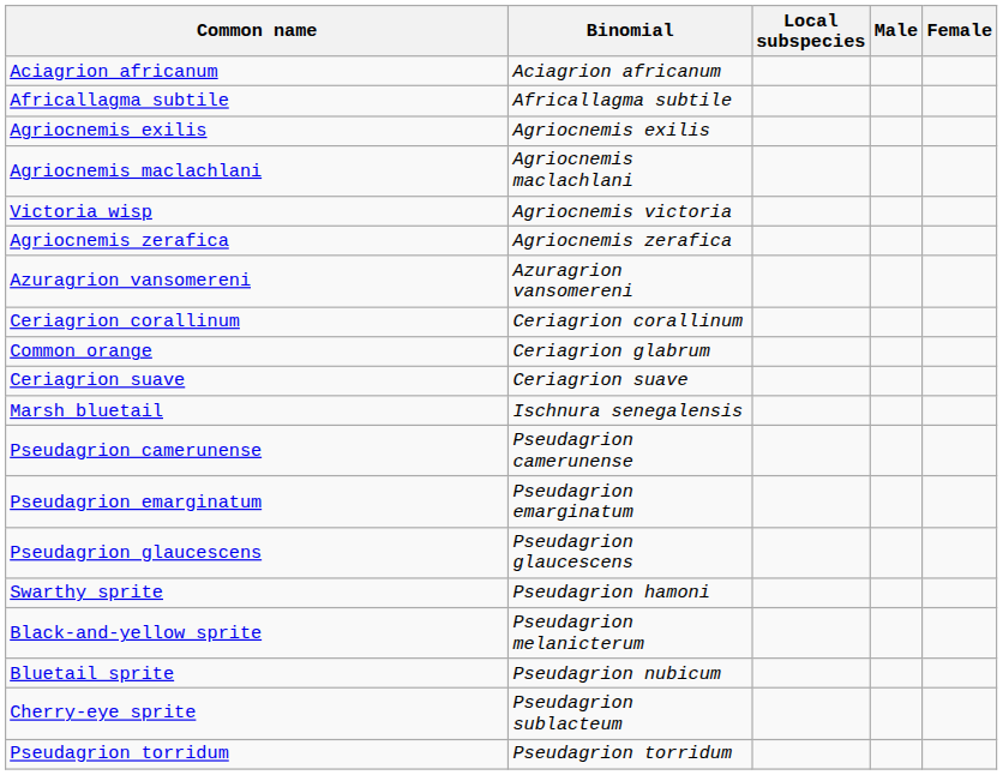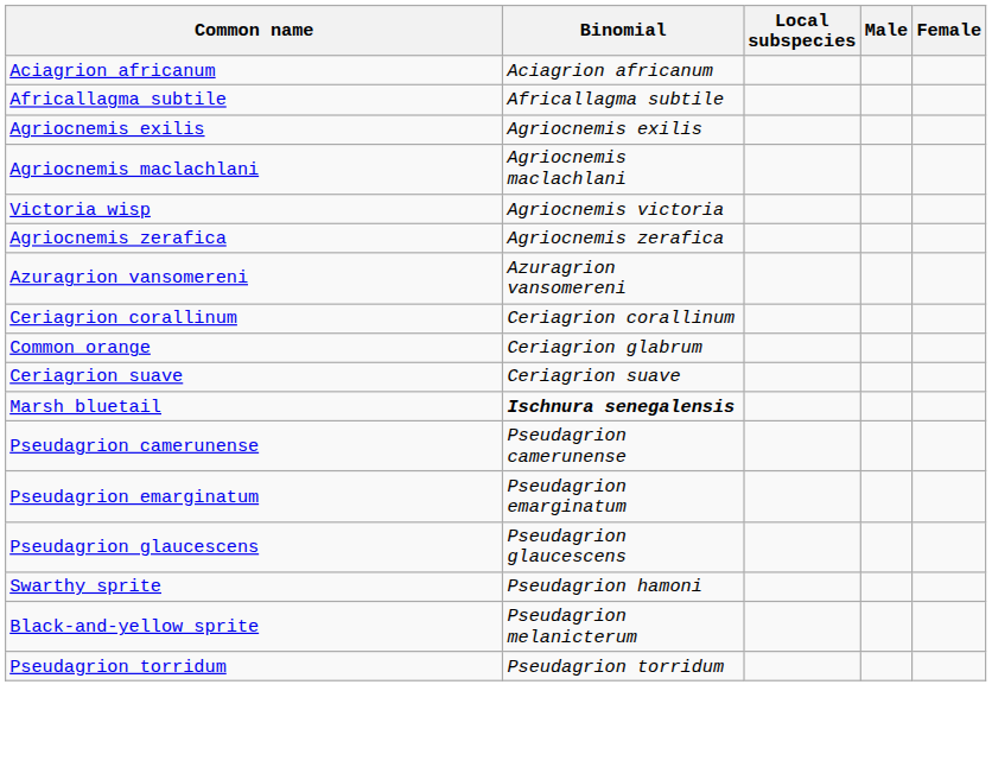 <table width=80% class="wikitable">
 <tr>
 <th width=70%>Common name</th>
 <th width=100%>Binomial</th>
 <th width=20%>Local subspecies</th>
 <th width=20%>Male</th>
 <th width=20%>Female</th>
 </tr>
 <tr>
 <td><a href='#'>Aciagrion africanum</a></td>
 <td><em>Aciagrion africanum</em></td>
 <td></td>
 <td></td>
 <td></td>
 </tr>
 <tr>
 <td><a href='#'>Africallagma subtile</a></td>
 <td><em>Africallagma subtile</em></td>
 <td></td>
 <td></td>
 <td></td>
 </tr>
 <tr>
 <td><a href='#'>Agriocnemis exilis</a></td>
 <td><em>Agriocnemis exilis</em></td>
 <td></td>
 <td></td>
 <td></td>
 </tr>
 <tr>
 <td><a href='#'>Agriocnemis maclachlani</a></td>
 <td><em>Agriocnemis maclachlani</em></td>
 <td></td>
 <td></td>
 <td></td>
 </tr>
 <tr>
 <td><a href='#'>Victoria wisp</a></td>
 <td><em>Agriocnemis victoria</em></td>
 <td></td>
 <td></td>
 <td></td>
 </tr>
 <tr>
 <td><a href='#'>Agriocnemis zerafica</a></td>
 <td><em>Agriocnemis zerafica</em></td>
 <td></td>
 <td></td>
 <td></td>
 </tr>
 <tr>
 <td><a href='#'>Azuragrion vansomereni</a></td>
 <td><em>Azuragrion vansomereni</em></td>
 <td></td>
 <td></td>
 <td></td>
 </tr>
 <tr>
 <td><a href='#'>Ceriagrion corallinum</a></td>
 <td><em>Ceriagrion corallinum</em></td>
 <td></td>
 <td></td>
 <td></td>
 </tr>
 <tr>
 <td><a href='#'>Common orange</a></td>
 <td><em>Ceriagrion glabrum</em></td>
 <td></td>
 <td></td>
 <td></td>
 </tr>
 <tr>
 <td><a href='#'>Ceriagrion suave</a></td>
 <td><em>Ceriagrion suave</em></td>
 <td></td>
 <td></td>
 <td></td>
 </tr>
 <tr>
 <td><a href='#'>Marsh bluetail</a></td>
-<td><em>Ischnura senegalensis</em></td>
+<td><strong><em>Ischnura senegalensis</em></strong></td>
 <td></td>
 <td></td>
 <td></td>
 </tr>
 <tr>
 <td><a href='#'>Pseudagrion camerunense</a></td>
 <td><em>Pseudagrion camerunense</em></td>
 <td></td>
 <td></td>
 <td></td>
 </tr>
 <tr>
 <td><a href='#'>Pseudagrion emarginatum</a></td>
 <td><em>Pseudagrion emarginatum</em></td>
 <td></td>
 <td></td>
 <td></td>
 </tr>
 <tr>
 <td><a href='#'>Pseudagrion glaucescens</a></td>
 <td><em>Pseudagrion glaucescens</em></td>
 <td></td>
 <td></td>
 <td></td>
 </tr>
 <tr>
 <td><a href='#'>Swarthy sprite</a></td>
 <td><em>Pseudagrion hamoni</em></td>
 <td></td>
 <td></td>
 <td></td>
 </tr>
 <tr>
 <td><a href='#'>Black-and-yellow sprite</a></td>
 <td><em>Pseudagrion melanicterum</em></td>
 <td></td>
 <td></td>
 <td></td>
 </tr>
 <tr>
-<td><a href='#'>Bluetail sprite</a></td>
-<td><em>Pseudagrion nubicum</em></td>
-<td></td>
-<td></td>
-<td></td>
-</tr>
-<tr>
-<td><a href='#'>Cherry-eye sprite</a></td>
-<td><em>Pseudagrion sublacteum</em></td>
-<td></td>
-<td></td>
-<td></td>
-</tr>
-<tr>
 <td><a href='#'>Pseudagrion torridum</a></td>
 <td><em>Pseudagrion torridum</em></td>
 <td></td>
 <td></td>
 <td></td>
 </tr>
 </table>
